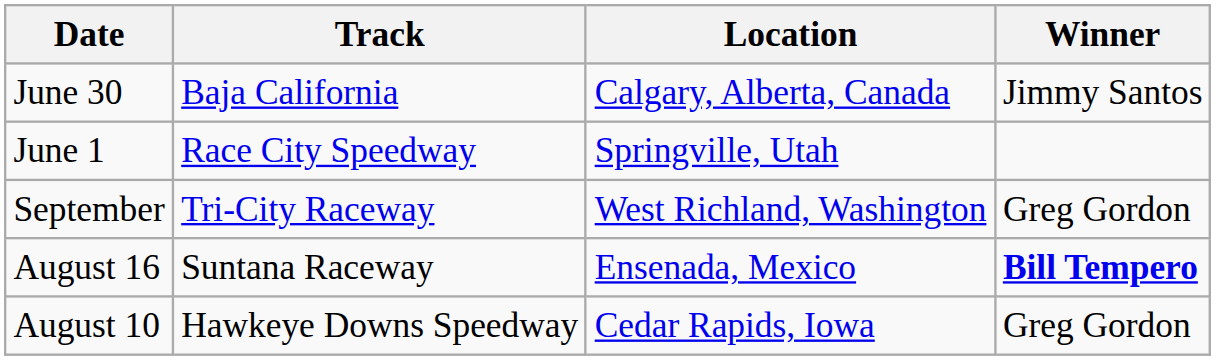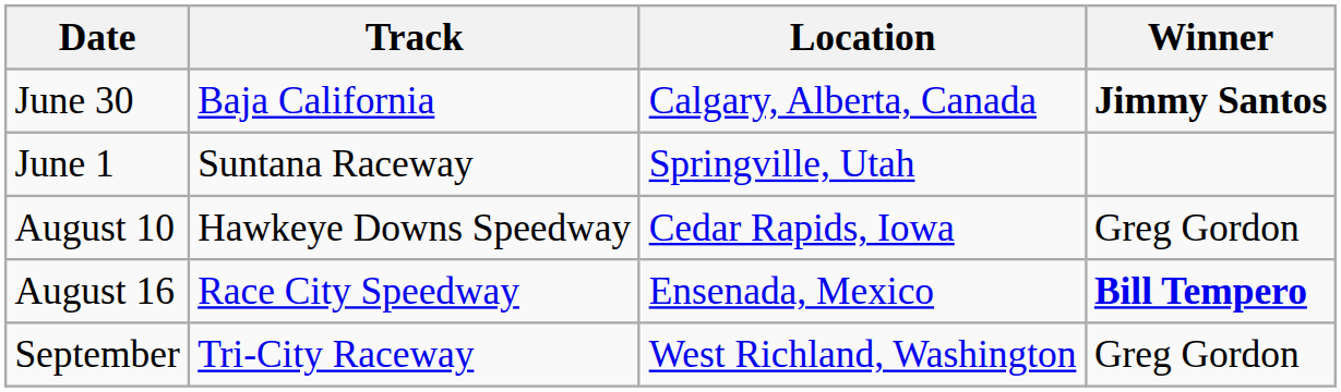 <table class="wikitable" style="font-size: 95%;">
 <tr>
 <th>Date</th>
 <th>Track</th>
 <th>Location</th>
 <th>Winner</th>
 </tr>
 <tr>
 <td>June 30</td>
 <td><a href='#'>Baja California</a></td>
 <td><a href='#'> Calgary, Alberta, Canada</a></td>
-<td>Jimmy Santos</td>
+<td><strong>Jimmy Santos</strong></td>
 </tr>
 <tr>
 <td>June 1</td>
-<td><a href='#'>Race City Speedway</a></td>
+<td>Suntana Raceway</td>
 <td><a href='#'>Springville, Utah</a></td>
 <td></td>
+</tr>
+<tr>
+<td>August 10</td>
+<td>Hawkeye Downs Speedway</td>
+<td><a href='#'>Cedar Rapids, Iowa</a></td>
+<td>Greg Gordon</td>
+</tr>
+<tr>
+<td>August 16</td>
+<td><a href='#'>Race City Speedway</a></td>
+<td><a href='#'>Ensenada, Mexico</a></td>
+<td><strong><a href='#'>Bill Tempero</a></strong></td>
 </tr>
 <tr>
 <td>September</td>
 <td><a href='#'>Tri-City Raceway</a></td>
 <td><a href='#'>West Richland, Washington</a></td>
 <td>Greg Gordon</td>
 </tr>
-<tr>
-<td>August 16</td>
-<td>Suntana Raceway</td>
-<td><a href='#'>Ensenada, Mexico</a></td>
-<td><strong><a href='#'>Bill Tempero</a></strong></td>
-</tr>
-<tr>
-<td>August 10</td>
-<td>Hawkeye Downs Speedway</td>
-<td><a href='#'>Cedar Rapids, Iowa</a></td>
-<td>Greg Gordon</td>
-</tr>
 </table>
